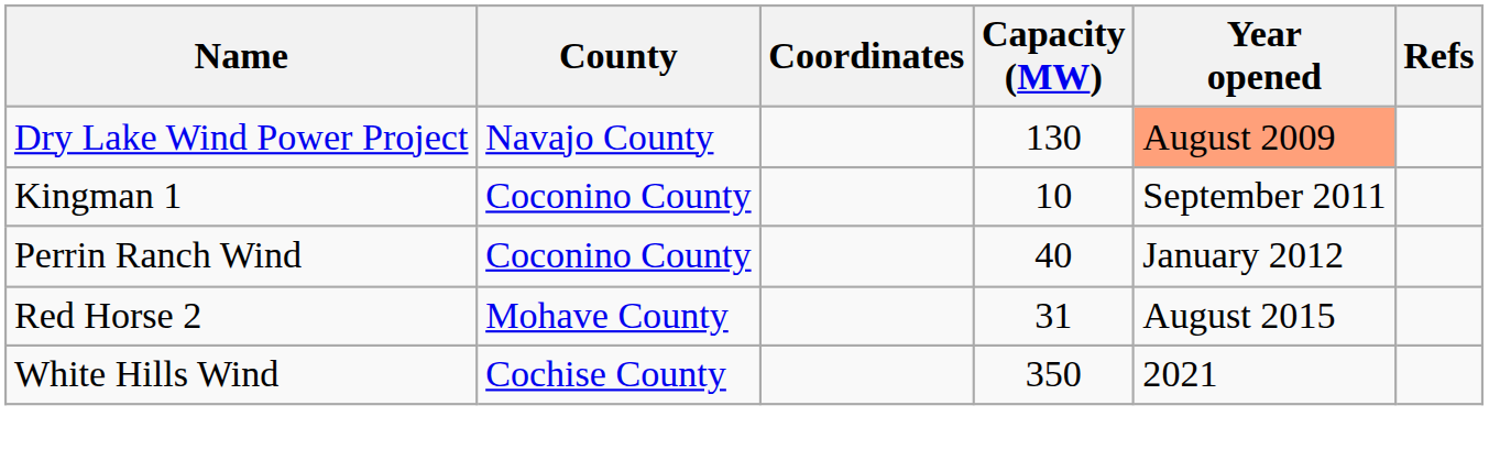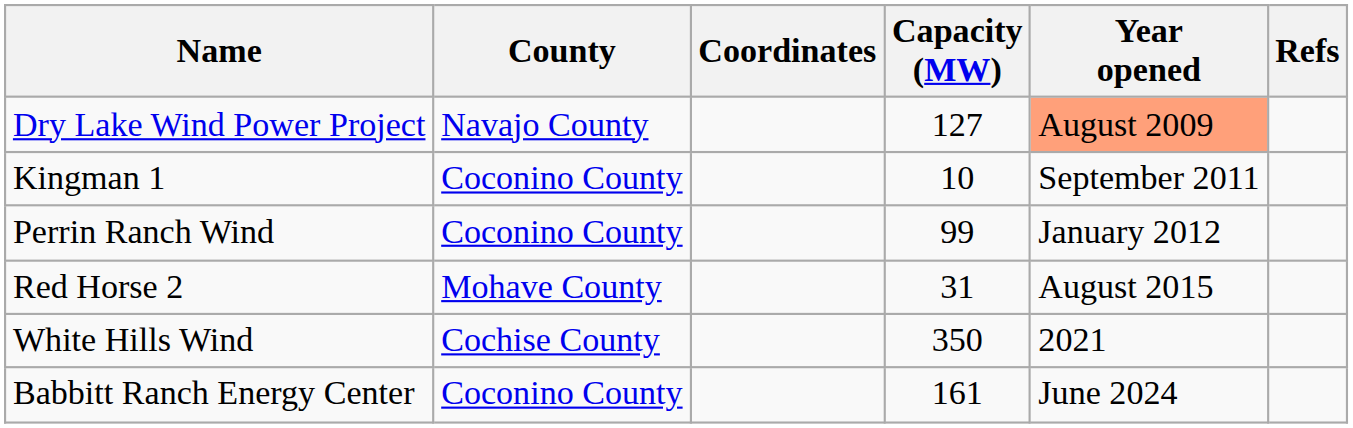 <table class="wikitable sortable">
 <tr>
 <th>Name</th>
 <th>County</th>
 <th>Coordinates</th>
 <th>Capacity<br>(<a href='#'>MW</a>)</th>
 <th>Year<br>opened</th>
 <th>Refs</th>
 </tr>
 <tr>
 <td><a href='#'>Dry Lake Wind Power Project</a></td>
 <td><a href='#'>Navajo County</a></td>
 <td></td>
-<td align=center>130</td>
+<td align=center>127</td>
 <td style="background: lightsalmon;">August 2009</td>
 <td></td>
 </tr>
 <tr>
 <td>Kingman 1</td>
 <td><a href='#'>Coconino County</a></td>
 <td></td>
 <td align=center>10</td>
 <td>September 2011</td>
 <td></td>
 </tr>
 <tr>
 <td>Perrin Ranch Wind</td>
 <td><a href='#'>Coconino County</a></td>
 <td></td>
-<td align=center>40</td>
+<td align=center>99</td>
 <td>January 2012</td>
 <td></td>
 </tr>
 <tr>
 <td>Red Horse 2</td>
 <td><a href='#'>Mohave County</a></td>
 <td></td>
 <td align=center>31</td>
 <td>August 2015</td>
 <td></td>
 </tr>
 <tr>
 <td>White Hills Wind</td>
 <td><a href='#'>Cochise County</a></td>
 <td></td>
 <td align=center>350</td>
 <td>2021</td>
 <td></td>
 </tr>
+<tr>
+<td>Babbitt Ranch Energy Center</td>
+<td><a href='#'>Coconino County</a></td>
+<td></td>
+<td align=center>161</td>
+<td>June 2024</td>
+<td></td>
+</tr>
 </table>
